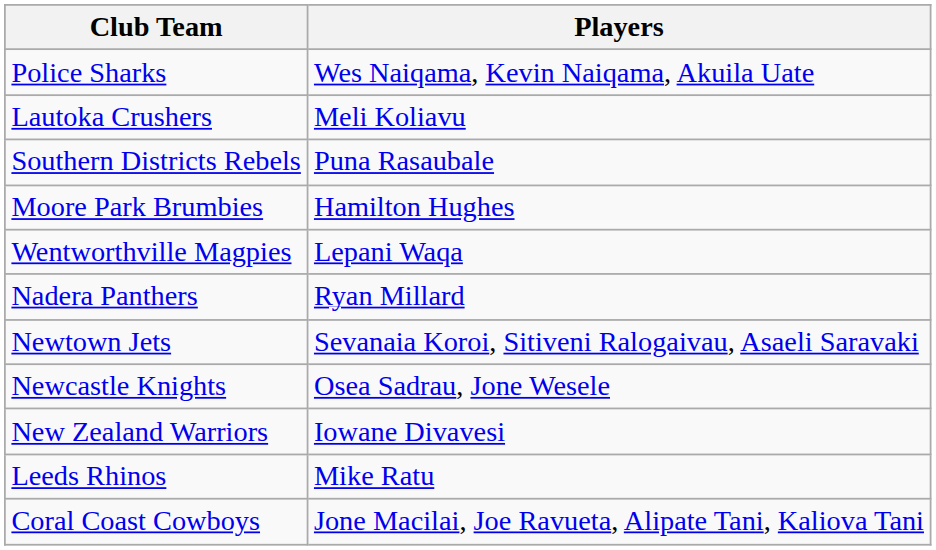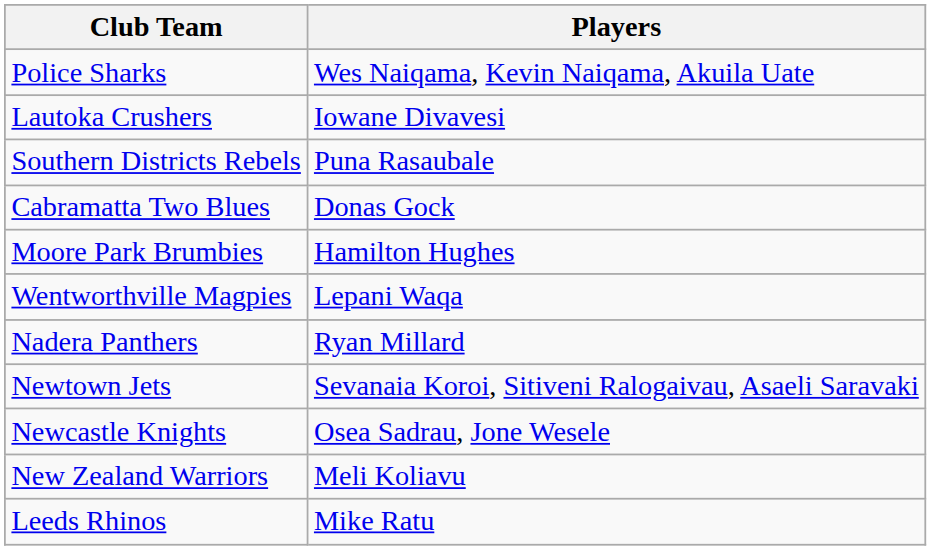 <table class="wikitable">
 <tr>
 <th>Club Team</th>
 <th>Players</th>
 </tr>
 <tr>
 <td><a href='#'>Police Sharks</a></td>
 <td><a href='#'>Wes Naiqama</a>, <a href='#'>Kevin Naiqama</a>, <a href='#'>Akuila Uate</a></td>
 </tr>
 <tr>
 <td><a href='#'>Lautoka Crushers</a></td>
-<td><a href='#'>Meli Koliavu</a></td>
+<td><a href='#'>Iowane Divavesi</a></td>
 </tr>
 <tr>
 <td><a href='#'>Southern Districts Rebels</a></td>
 <td><a href='#'>Puna Rasaubale</a></td>
+</tr>
+<tr>
+<td><a href='#'>Cabramatta Two Blues</a></td>
+<td><a href='#'>Donas Gock</a></td>
 </tr>
 <tr>
 <td><a href='#'>Moore Park Brumbies</a></td>
 <td><a href='#'>Hamilton Hughes</a></td>
 </tr>
 <tr>
 <td><a href='#'>Wentworthville Magpies</a></td>
 <td><a href='#'>Lepani Waqa</a></td>
 </tr>
 <tr>
 <td><a href='#'>Nadera Panthers</a></td>
 <td><a href='#'>Ryan Millard</a></td>
 </tr>
 <tr>
 <td><a href='#'>Newtown Jets</a></td>
 <td><a href='#'>Sevanaia Koroi</a>, <a href='#'>Sitiveni Ralogaivau</a>, <a href='#'>Asaeli Saravaki</a></td>
 </tr>
 <tr>
 <td><a href='#'>Newcastle Knights</a></td>
 <td><a href='#'>Osea Sadrau</a>, <a href='#'>Jone Wesele</a></td>
 </tr>
 <tr>
 <td><a href='#'>New Zealand Warriors</a></td>
-<td><a href='#'>Iowane Divavesi</a></td>
+<td><a href='#'>Meli Koliavu</a></td>
 </tr>
 <tr>
 <td><a href='#'>Leeds Rhinos</a></td>
 <td><a href='#'>Mike Ratu</a></td>
 </tr>
-<tr>
-<td><a href='#'>Coral Coast Cowboys</a></td>
-<td><a href='#'>Jone Macilai</a>, <a href='#'>Joe Ravueta</a>, <a href='#'>Alipate Tani</a>, <a href='#'>Kaliova Tani</a></td>
-</tr>
 </table>
